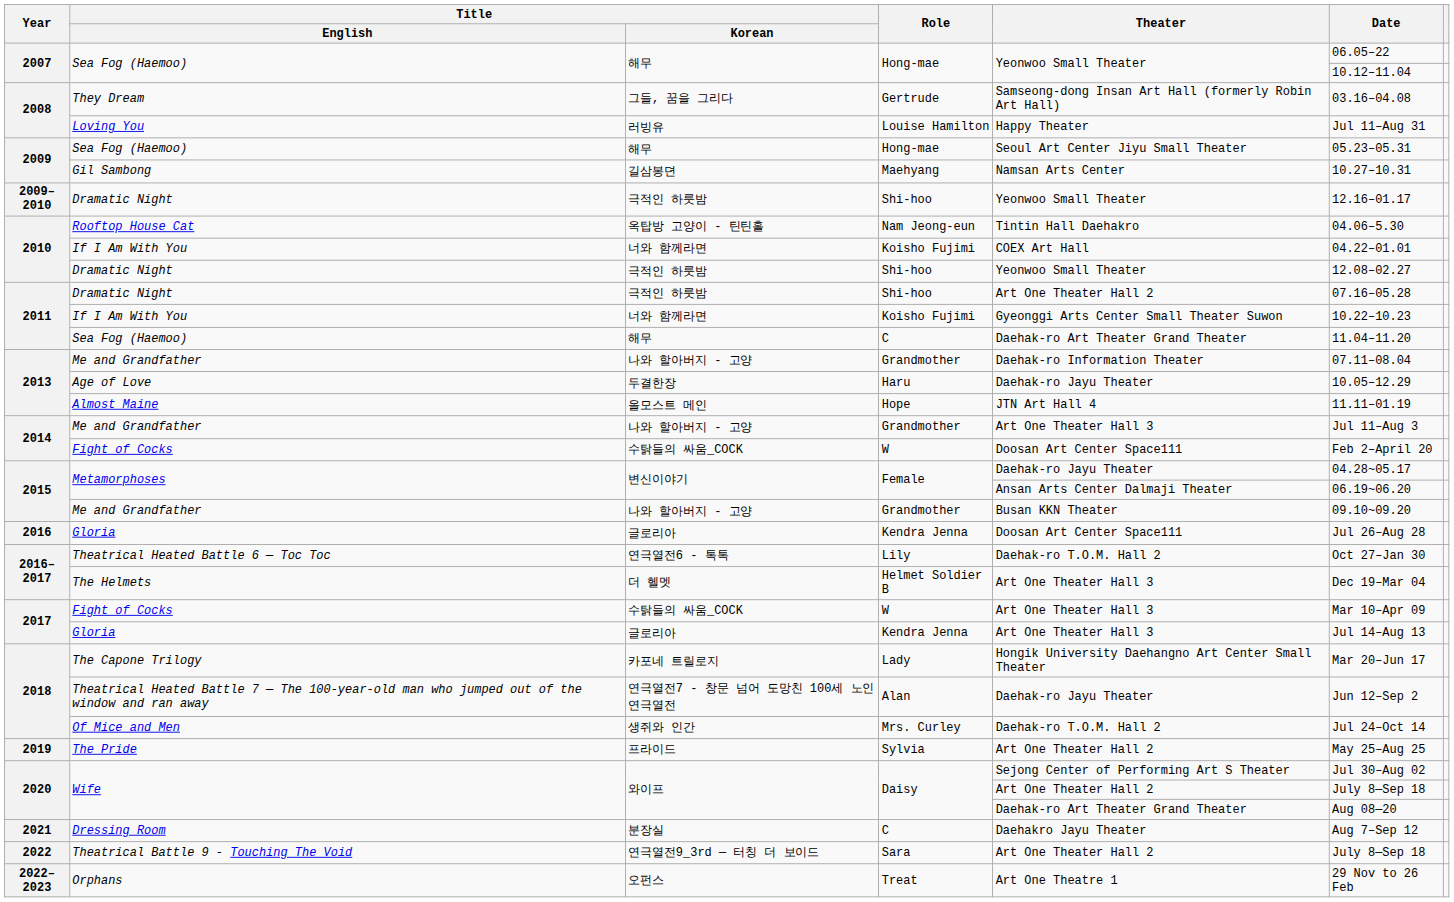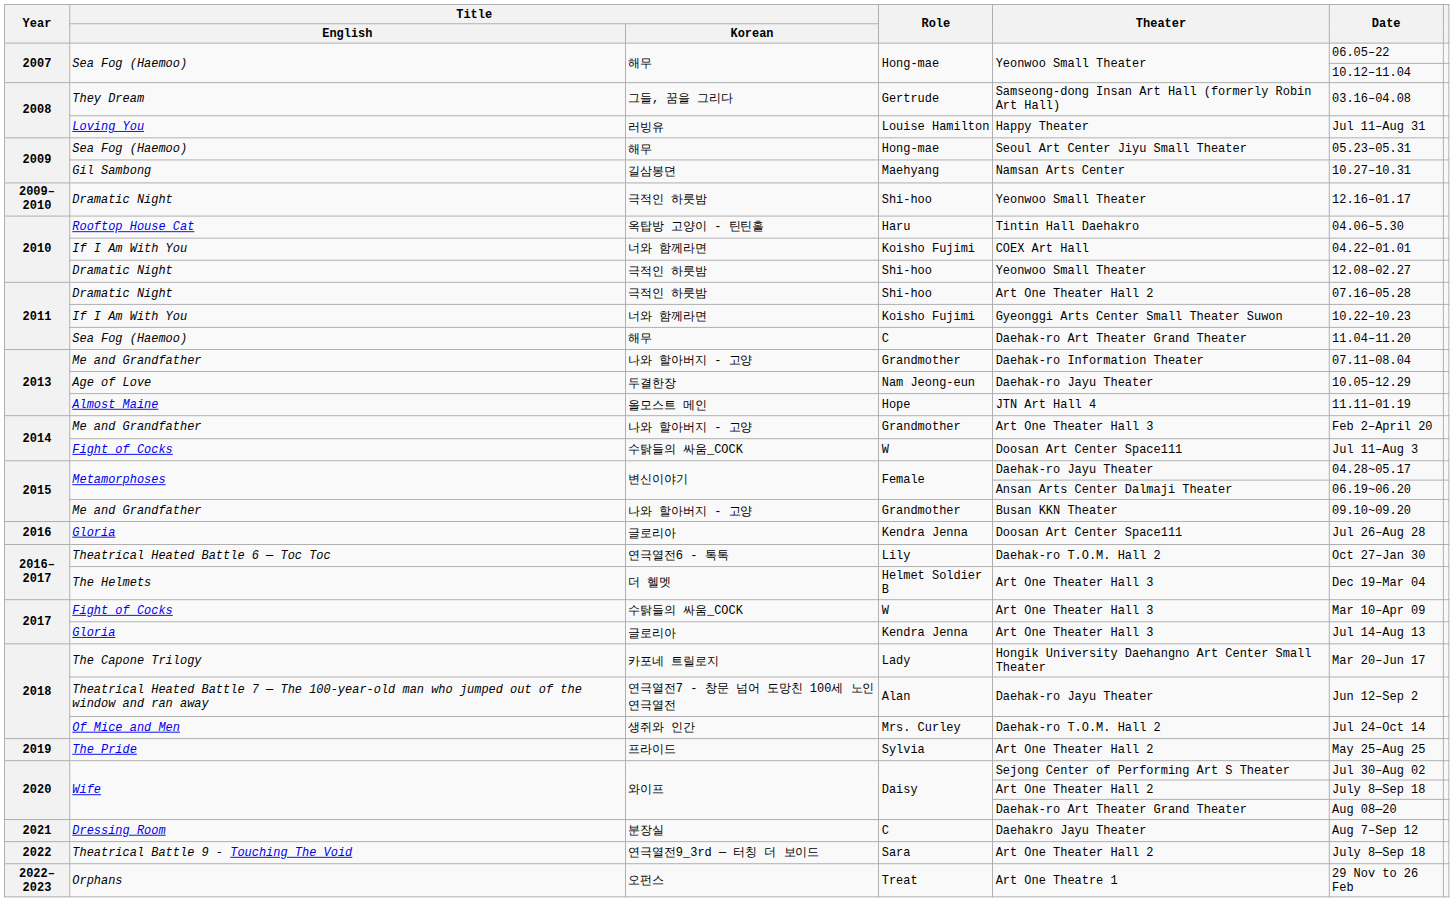 <table class="wikitable sortable plainrowheaders">
 <tr>
 <th rowspan="2" scope="col">Year</th>
 <th colspan="2" scope="col">Title</th>
 <th rowspan="2" scope="col">Role</th>
 <th rowspan="2" scope="col">Theater</th>
 <th rowspan="2" scope="col">Date</th>
 <th rowspan="2" class="unsortable" scope="col"></th>
 </tr>
 <tr>
 <th>English</th>
 <th>Korean</th>
 </tr>
 <tr>
 <th scope="row" rowspan="2">2007</th>
 <td rowspan="2"><em>Sea Fog (Haemoo)</em></td>
 <td rowspan="2">해무</td>
 <td rowspan="2">Hong-mae</td>
 <td rowspan="2">Yeonwoo Small Theater</td>
 <td>06.05–22</td>
 <td></td>
 </tr>
 <tr>
 <td>10.12–11.04</td>
 <td></td>
 </tr>
 <tr>
 <th scope="row" rowspan="2">2008</th>
 <td><em>They Dream</em></td>
 <td>그들, 꿈을 그리다</td>
 <td>Gertrude</td>
 <td>Samseong-dong Insan Art Hall (formerly Robin Art Hall)</td>
 <td>03.16–04.08</td>
 <td></td>
 </tr>
 <tr>
 <td><a href='#'><em>Loving You</em></a></td>
 <td>러빙유</td>
 <td>Louise Hamilton</td>
 <td>Happy Theater</td>
 <td>Jul 11–Aug 31</td>
 <td></td>
 </tr>
 <tr>
 <th scope="row" rowspan="2">2009</th>
 <td><em>Sea Fog (Haemoo)</em></td>
 <td>해무</td>
 <td>Hong-mae</td>
 <td>Seoul Art Center Jiyu Small Theater</td>
 <td>05.23–05.31</td>
 <td></td>
 </tr>
 <tr>
 <td><em>Gil Sambong</em></td>
 <td>길삼봉뎐</td>
 <td>Maehyang</td>
 <td>Namsan Arts Center</td>
 <td>10.27–10.31</td>
 <td></td>
 </tr>
 <tr>
 <th scope="row">2009–2010</th>
 <td><em>Dramatic Night</em></td>
 <td>극적인 하룻밤</td>
 <td>Shi-hoo</td>
 <td>Yeonwoo Small Theater</td>
 <td>12.16–01.17</td>
 <td></td>
 </tr>
 <tr>
 <th scope="row"rowspan="3">2010</th>
 <td><em><a href='#'>Rooftop House Cat</a></em></td>
 <td>옥탑방 고양이 - 틴틴홀</td>
-<td>Nam Jeong-eun</td>
+<td>Haru</td>
 <td>Tintin Hall Daehakro</td>
 <td>04.06–5.30</td>
 <td></td>
 </tr>
 <tr>
 <td><em>If I Am With You</em></td>
 <td>너와 함께라면</td>
 <td>Koisho Fujimi</td>
 <td>COEX Art Hall</td>
 <td>04.22–01.01</td>
 <td></td>
 </tr>
 <tr>
 <td><em>Dramatic Night</em></td>
 <td>극적인 하룻밤</td>
 <td>Shi-hoo</td>
 <td>Yeonwoo Small Theater</td>
 <td>12.08–02.27</td>
 <td></td>
 </tr>
 <tr>
 <th scope="row" rowspan="3">2011</th>
 <td><em>Dramatic Night</em></td>
 <td>극적인 하룻밤</td>
 <td>Shi-hoo</td>
 <td>Art One Theater Hall 2</td>
 <td>07.16–05.28</td>
 <td></td>
 </tr>
 <tr>
 <td><em>If I Am With You</em></td>
 <td>너와 함께라면</td>
 <td>Koisho Fujimi</td>
 <td>Gyeonggi Arts Center Small Theater Suwon</td>
 <td>10.22–10.23</td>
 <td></td>
 </tr>
 <tr>
 <td><em>Sea Fog (Haemoo)</em></td>
 <td>해무</td>
 <td>C</td>
 <td>Daehak-ro Art Theater Grand Theater</td>
 <td>11.04–11.20</td>
 <td></td>
 </tr>
 <tr>
 <th scope="row" rowspan="3">2013</th>
 <td><em>Me and Grandfather</em></td>
 <td>나와 할아버지 - 고양</td>
 <td>Grandmother</td>
 <td>Daehak-ro Information Theater</td>
 <td>07.11–08.04</td>
 <td></td>
 </tr>
 <tr>
 <td><em>Age of Love</em></td>
 <td>두결한장</td>
-<td>Haru</td>
+<td>Nam Jeong-eun</td>
 <td>Daehak-ro Jayu Theater</td>
 <td>10.05–12.29</td>
 <td></td>
 </tr>
 <tr>
 <td><em><a href='#'>Almost Maine</a></em></td>
 <td>올모스트 메인</td>
 <td>Hope</td>
 <td>JTN Art Hall 4</td>
 <td>11.11–01.19</td>
 <td></td>
 </tr>
 <tr>
 <th scope="row" rowspan="2">2014</th>
 <td><em>Me and Grandfather</em></td>
 <td>나와 할아버지 - 고양</td>
 <td>Grandmother</td>
 <td>Art One Theater Hall 3</td>
-<td>Jul 11–Aug 3</td>
+<td>Feb 2–April 20</td>
 <td></td>
 </tr>
 <tr>
 <td><em><a href='#'>Fight of Cocks</a></em></td>
 <td>수탉들의 싸움_COCK</td>
 <td>W</td>
 <td>Doosan Art Center Space111</td>
-<td>Feb 2–April 20</td>
+<td>Jul 11–Aug 3</td>
 <td></td>
 </tr>
 <tr>
 <th scope="row" rowspan="3">2015</th>
 <td rowspan="2"><em><a href='#'>Metamorphoses</a></em></td>
 <td rowspan="2">변신이야기</td>
 <td rowspan="2">Female</td>
 <td>Daehak-ro Jayu Theater</td>
 <td>04.28~05.17</td>
 <td></td>
 </tr>
 <tr>
 <td>Ansan Arts Center Dalmaji Theater</td>
 <td>06.19~06.20</td>
 <td></td>
 </tr>
 <tr>
 <td><em>Me and Grandfather</em></td>
 <td>나와 할아버지 - 고양</td>
 <td>Grandmother</td>
 <td>Busan KKN Theater</td>
 <td>09.10~09.20</td>
 <td></td>
 </tr>
 <tr>
 <th scope="row">2016</th>
 <td><em><a href='#'>Gloria</a></em></td>
 <td>글로리아</td>
 <td>Kendra Jenna</td>
 <td>Doosan Art Center Space111</td>
 <td>Jul 26–Aug 28</td>
 <td></td>
 </tr>
 <tr>
 <th scope="row" rowspan=2>2016–2017</th>
 <td><em>Theatrical Heated Battle 6 — Toc Toc</em></td>
 <td>연극열전6 - 톡톡</td>
 <td>Lily</td>
 <td>Daehak-ro T.O.M. Hall 2</td>
 <td>Oct 27–Jan 30</td>
 <td></td>
 </tr>
 <tr>
 <td><em>The Helmets</em></td>
 <td>더 헬멧</td>
 <td>Helmet Soldier B</td>
 <td>Art One Theater Hall 3</td>
 <td>Dec 19–Mar 04</td>
 <td></td>
 </tr>
 <tr>
 <th scope="row" rowspan="2">2017</th>
 <td><em><a href='#'>Fight of Cocks</a></em></td>
 <td>수탉들의 싸움_COCK</td>
 <td>W</td>
 <td>Art One Theater Hall 3</td>
 <td>Mar 10–Apr 09</td>
 <td></td>
 </tr>
 <tr>
 <td><em><a href='#'>Gloria</a></em></td>
 <td>글로리아</td>
 <td>Kendra Jenna</td>
 <td>Art One Theater Hall 3</td>
 <td>Jul 14–Aug 13</td>
 <td></td>
 </tr>
 <tr>
 <th scope="row" rowspan="3">2018</th>
 <td><em>The Capone Trilogy</em></td>
 <td>카포네 트릴로지</td>
 <td>Lady</td>
 <td>Hongik University Daehangno Art Center Small Theater</td>
 <td>Mar 20–Jun 17</td>
 <td></td>
 </tr>
 <tr>
 <td><em>Theatrical Heated Battle 7 — The 100-year-old man who jumped out of the window and ran away</em></td>
 <td>연극열전7 - 창문 넘어 도망친 100세 노인연극열전</td>
 <td>Alan</td>
 <td>Daehak-ro Jayu Theater</td>
 <td>Jun 12–Sep 2</td>
 <td></td>
 </tr>
 <tr>
 <td><a href='#'><em>Of Mice and Men</em></a></td>
 <td>생쥐와 인간</td>
 <td>Mrs. Curley</td>
 <td>Daehak-ro T.O.M. Hall 2</td>
 <td>Jul 24–Oct 14</td>
 <td></td>
 </tr>
 <tr>
 <th scope="row">2019</th>
 <td><em><a href='#'>The Pride</a></em></td>
 <td>프라이드</td>
 <td>Sylvia</td>
 <td>Art One Theater Hall 2</td>
 <td>May 25–Aug 25</td>
 <td></td>
 </tr>
 <tr>
 <th scope="row" rowspan="3">2020</th>
 <td rowspan="3"><em><a href='#'>Wife</a></em></td>
 <td rowspan="3">와이프</td>
 <td rowspan="3">Daisy</td>
 <td>Sejong Center of Performing Art S Theater</td>
 <td>Jul 30–Aug 02</td>
 <td></td>
 </tr>
 <tr>
 <td>Art One Theater Hall 2</td>
 <td>July 8—Sep 18</td>
 <td></td>
 </tr>
 <tr>
 <td>Daehak-ro Art Theater Grand Theater</td>
 <td>Aug 08—20</td>
 <td></td>
 </tr>
 <tr>
 <th scope="row">2021</th>
 <td><em><a href='#'>Dressing Room</a></em></td>
 <td>분장실</td>
 <td>C</td>
 <td>Daehakro Jayu Theater</td>
 <td>Aug 7–Sep 12</td>
 <td></td>
 </tr>
 <tr>
 <th scope="row">2022</th>
 <td><em>Theatrical Battle 9 - <a href='#'>Touching The Void</a></em></td>
 <td>연극열전9_3rd — 터칭 더 보이드</td>
 <td>Sara</td>
 <td>Art One Theater Hall 2</td>
 <td>July 8—Sep 18</td>
 <td></td>
 </tr>
 <tr>
 <th scope="row">2022–2023</th>
 <td><em>Orphans</em></td>
 <td>오펀스</td>
 <td>Treat</td>
 <td>Art One Theatre 1</td>
 <td>29 Nov to 26 Feb</td>
 <td></td>
 </tr>
 </table>
